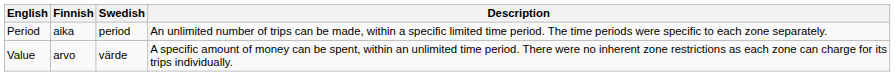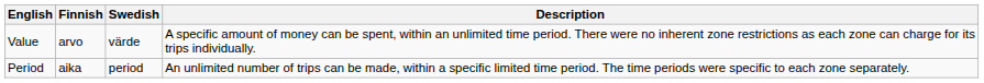 <table class="wikitable">
 <tr>
 <th>English</th>
 <th>Finnish</th>
 <th>Swedish</th>
 <th>Description</th>
 </tr>
 <tr>
+<td>Value</td>
+<td>arvo</td>
+<td>värde</td>
+<td>A specific amount of money can be spent, within an unlimited time period. There were no inherent zone restrictions as each zone can charge for its trips individually.</td>
+</tr>
+<tr>
 <td>Period</td>
 <td>aika</td>
 <td>period</td>
 <td>An unlimited number of trips can be made, within a specific limited time period. The time periods were specific to each zone separately.</td>
 </tr>
-<tr>
-<td>Value</td>
-<td>arvo</td>
-<td>värde</td>
-<td>A specific amount of money can be spent, within an unlimited time period. There were no inherent zone restrictions as each zone can charge for its trips individually.</td>
-</tr>
 </table>
